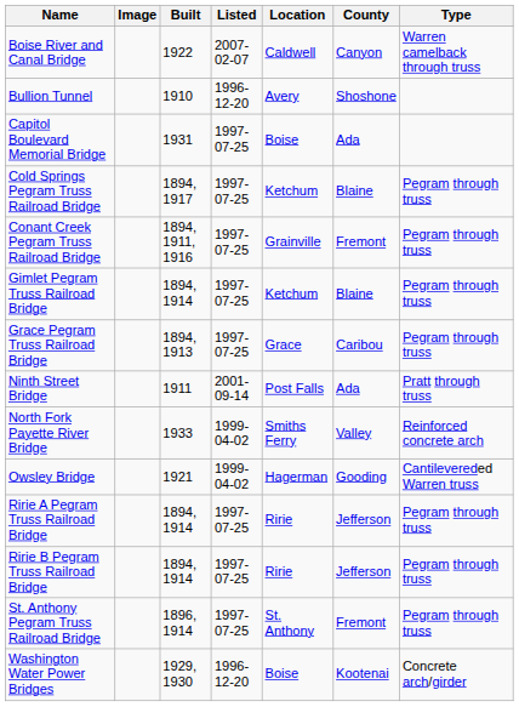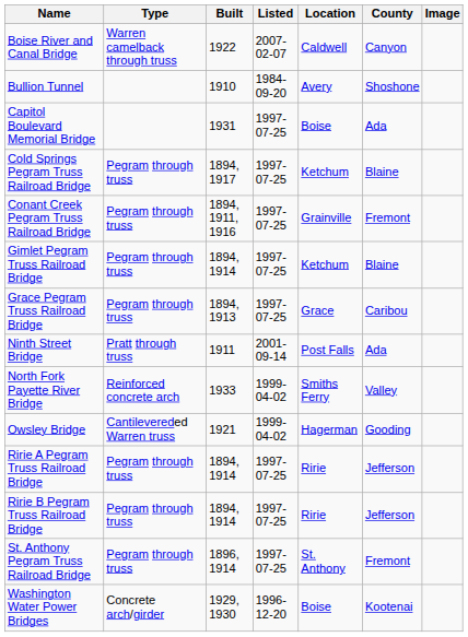 <table class="wikitable sortable">
 <tr>
 <th>Name</th>
-<th>Image</th>
+<th>Type</th>
 <th>Built</th>
 <th>Listed</th>
 <th>Location</th>
 <th>County</th>
-<th>Type</th>
+<th>Image</th>
 </tr>
 <tr>
 <td><a href='#'>Boise River and Canal Bridge</a></td>
-<td></td>
+<td><a href='#'>Warren</a> <a href='#'>camelback</a> <a href='#'>through truss</a></td>
 <td>1922</td>
 <td>2007-02-07</td>
 <td><a href='#'>Caldwell</a><br><small></small></td>
 <td><a href='#'>Canyon</a></td>
-<td><a href='#'>Warren</a> <a href='#'>camelback</a> <a href='#'>through truss</a></td>
+<td></td>
 </tr>
 <tr>
 <td><a href='#'>Bullion Tunnel</a></td>
 <td></td>
 <td>1910</td>
-<td>1996-12-20</td>
+<td>1984-09-20</td>
 <td><a href='#'>Avery</a><br><small></small></td>
 <td><a href='#'>Shoshone</a></td>
 <td></td>
 </tr>
 <tr>
 <td><a href='#'>Capitol Boulevard Memorial Bridge</a></td>
 <td></td>
 <td>1931</td>
 <td>1997-07-25</td>
 <td><a href='#'>Boise</a><br><small></small></td>
 <td><a href='#'>Ada</a></td>
 <td></td>
 </tr>
 <tr>
 <td><a href='#'>Cold Springs Pegram Truss Railroad Bridge</a></td>
-<td></td>
+<td><a href='#'>Pegram</a> <a href='#'>through truss</a></td>
 <td>1894, 1917</td>
 <td>1997-07-25</td>
 <td><a href='#'>Ketchum</a><br><small></small></td>
 <td><a href='#'>Blaine</a></td>
-<td><a href='#'>Pegram</a> <a href='#'>through truss</a></td>
+<td></td>
 </tr>
 <tr>
 <td><a href='#'>Conant Creek Pegram Truss Railroad Bridge</a></td>
-<td></td>
+<td><a href='#'>Pegram</a> <a href='#'>through truss</a></td>
 <td>1894, 1911, 1916</td>
 <td>1997-07-25</td>
 <td><a href='#'>Grainville</a><br><small></small></td>
 <td><a href='#'>Fremont</a></td>
-<td><a href='#'>Pegram</a> <a href='#'>through truss</a></td>
+<td></td>
 </tr>
 <tr>
 <td><a href='#'>Gimlet Pegram Truss Railroad Bridge</a></td>
-<td></td>
+<td><a href='#'>Pegram</a> <a href='#'>through truss</a></td>
 <td>1894, 1914</td>
 <td>1997-07-25</td>
 <td><a href='#'>Ketchum</a><br><small></small></td>
 <td><a href='#'>Blaine</a></td>
-<td><a href='#'>Pegram</a> <a href='#'>through truss</a></td>
+<td></td>
 </tr>
 <tr>
 <td><a href='#'>Grace Pegram Truss Railroad Bridge</a></td>
-<td></td>
+<td><a href='#'>Pegram</a> <a href='#'>through truss</a></td>
 <td>1894, 1913</td>
 <td>1997-07-25</td>
 <td><a href='#'>Grace</a><br><small></small></td>
 <td><a href='#'>Caribou</a></td>
-<td><a href='#'>Pegram</a> <a href='#'>through truss</a></td>
+<td></td>
 </tr>
 <tr>
 <td><a href='#'>Ninth Street Bridge</a></td>
-<td></td>
+<td><a href='#'>Pratt</a> <a href='#'>through truss</a></td>
 <td>1911</td>
 <td>2001-09-14</td>
 <td><a href='#'>Post Falls</a><br><small></small></td>
 <td><a href='#'>Ada</a></td>
-<td><a href='#'>Pratt</a> <a href='#'>through truss</a></td>
+<td></td>
 </tr>
 <tr>
 <td><a href='#'>North Fork Payette River Bridge</a></td>
-<td></td>
+<td><a href='#'>Reinforced concrete arch</a></td>
 <td>1933</td>
 <td>1999-04-02</td>
 <td><a href='#'>Smiths Ferry</a><br><small></small></td>
 <td><a href='#'>Valley</a></td>
-<td><a href='#'>Reinforced concrete arch</a></td>
+<td></td>
 </tr>
 <tr>
 <td><a href='#'>Owsley Bridge</a></td>
-<td></td>
+<td><a href='#'>Cantilevered</a>ed <a href='#'>Warren truss</a><br></td>
 <td>1921</td>
 <td>1999-04-02</td>
 <td><a href='#'>Hagerman</a><br><small></small></td>
 <td><a href='#'>Gooding</a></td>
-<td><a href='#'>Cantilevered</a>ed <a href='#'>Warren truss</a><br></td>
+<td></td>
 </tr>
 <tr>
 <td><a href='#'>Ririe A Pegram Truss Railroad Bridge</a></td>
-<td></td>
+<td><a href='#'>Pegram</a> <a href='#'>through truss</a></td>
 <td>1894, 1914</td>
 <td>1997-07-25</td>
 <td><a href='#'>Ririe</a><br><small></small></td>
 <td><a href='#'>Jefferson</a></td>
-<td><a href='#'>Pegram</a> <a href='#'>through truss</a></td>
+<td></td>
 </tr>
 <tr>
 <td><a href='#'>Ririe B Pegram Truss Railroad Bridge</a></td>
-<td></td>
+<td><a href='#'>Pegram</a> <a href='#'>through truss</a></td>
 <td>1894, 1914</td>
 <td>1997-07-25</td>
 <td><a href='#'>Ririe</a><br><small></small></td>
 <td><a href='#'>Jefferson</a></td>
-<td><a href='#'>Pegram</a> <a href='#'>through truss</a></td>
+<td></td>
 </tr>
 <tr>
 <td><a href='#'>St. Anthony Pegram Truss Railroad Bridge</a></td>
-<td></td>
+<td><a href='#'>Pegram</a> <a href='#'>through truss</a></td>
 <td>1896, 1914</td>
 <td>1997-07-25</td>
 <td><a href='#'>St. Anthony</a><br><small></small></td>
 <td><a href='#'>Fremont</a></td>
-<td><a href='#'>Pegram</a> <a href='#'>through truss</a></td>
+<td></td>
 </tr>
 <tr>
 <td><a href='#'>Washington Water Power Bridges</a></td>
-<td></td>
+<td>Concrete <a href='#'>arch</a>/<a href='#'>girder</a></td>
 <td>1929, 1930</td>
 <td>1996-12-20</td>
 <td><a href='#'>Boise</a><br><small></small></td>
 <td><a href='#'>Kootenai</a></td>
-<td>Concrete <a href='#'>arch</a>/<a href='#'>girder</a></td>
+<td></td>
 </tr>
 </table>
